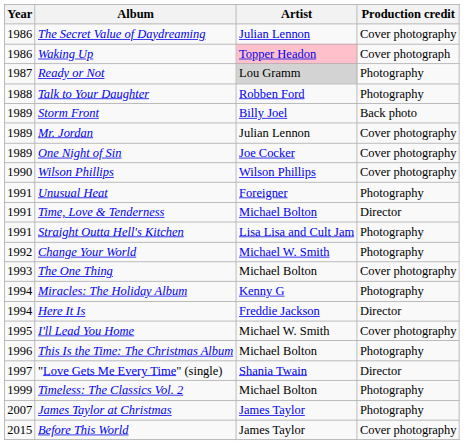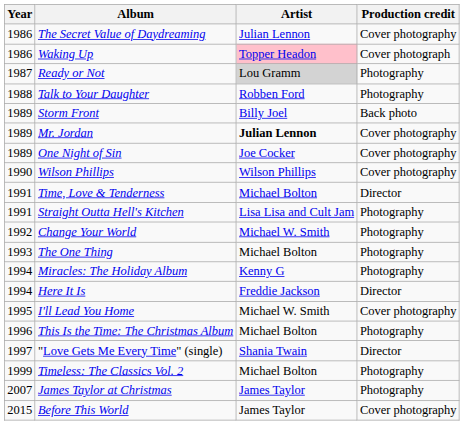 <table class="wikitable">
 <tr>
 <th>Year</th>
 <th>Album</th>
 <th>Artist</th>
 <th>Production credit</th>
 </tr>
 <tr>
 <td>1986</td>
 <td><em><a href='#'>The Secret Value of Daydreaming</a></em></td>
 <td><a href='#'>Julian Lennon</a></td>
 <td>Cover photography</td>
 </tr>
 <tr>
 <td>1986</td>
 <td><a href='#'><em>Waking Up</em></a></td>
 <td style="background: pink;"><a href='#'>Topper Headon</a></td>
 <td>Cover photograph</td>
 </tr>
 <tr>
 <td>1987</td>
 <td><a href='#'><em>Ready or Not</em></a></td>
 <td style="background: lightgrey;">Lou Gramm</td>
 <td>Photography</td>
 </tr>
 <tr>
 <td>1988</td>
 <td><em><a href='#'>Talk to Your Daughter</a></em></td>
 <td><a href='#'>Robben Ford</a></td>
 <td>Photography</td>
 </tr>
 <tr>
 <td>1989</td>
 <td><a href='#'><em>Storm Front</em></a></td>
 <td><a href='#'>Billy Joel</a></td>
 <td>Back photo</td>
 </tr>
 <tr>
 <td>1989</td>
 <td><em><a href='#'>Mr. Jordan</a></em></td>
-<td>Julian Lennon</td>
+<td><strong>Julian Lennon</strong></td>
 <td>Cover photography</td>
 </tr>
 <tr>
 <td>1989</td>
 <td><em><a href='#'>One Night of Sin</a></em></td>
 <td><a href='#'>Joe Cocker</a></td>
 <td>Cover photography</td>
 </tr>
 <tr>
 <td>1990</td>
 <td><a href='#'><em>Wilson Phillips</em></a></td>
 <td><a href='#'>Wilson Phillips</a></td>
 <td>Cover photography</td>
-</tr>
-<tr>
-<td>1991</td>
-<td><em><a href='#'>Unusual Heat</a></em></td>
-<td><a href='#'>Foreigner</a></td>
-<td>Photography</td>
 </tr>
 <tr>
 <td>1991</td>
 <td><em><a href='#'>Time, Love & Tenderness</a></em></td>
 <td><a href='#'>Michael Bolton</a></td>
 <td>Director</td>
 </tr>
 <tr>
 <td>1991</td>
 <td><em><a href='#'>Straight Outta Hell's Kitchen</a></em></td>
 <td><a href='#'>Lisa Lisa and Cult Jam</a></td>
 <td>Photography</td>
 </tr>
 <tr>
 <td>1992</td>
 <td><a href='#'><em>Change Your World</em></a></td>
 <td><a href='#'>Michael W. Smith</a></td>
 <td>Photography</td>
 </tr>
 <tr>
 <td>1993</td>
 <td><a href='#'><em>The One Thing</em></a></td>
 <td>Michael Bolton</td>
-<td>Cover photography</td>
+<td>Photography</td>
 </tr>
 <tr>
 <td>1994</td>
 <td><em><a href='#'>Miracles: The Holiday Album</a></em></td>
 <td><a href='#'>Kenny G</a></td>
 <td>Photography</td>
 </tr>
 <tr>
 <td>1994</td>
 <td><a href='#'><em>Here It Is</em></a></td>
 <td><a href='#'>Freddie Jackson</a></td>
 <td>Director</td>
 </tr>
 <tr>
 <td>1995</td>
 <td><em><a href='#'>I'll Lead You Home</a></em></td>
 <td>Michael W. Smith</td>
 <td>Cover photography</td>
 </tr>
 <tr>
 <td>1996</td>
 <td><em><a href='#'>This Is the Time: The Christmas Album</a></em></td>
 <td>Michael Bolton</td>
 <td>Photography</td>
 </tr>
 <tr>
 <td>1997</td>
 <td>"<a href='#'>Love Gets Me Every Time</a>" (single)</td>
 <td><a href='#'>Shania Twain</a></td>
 <td>Director</td>
 </tr>
 <tr>
 <td>1999</td>
 <td><em><a href='#'>Timeless: The Classics Vol. 2</a></em></td>
 <td>Michael Bolton</td>
 <td>Photography</td>
 </tr>
 <tr>
 <td>2007</td>
 <td><em><a href='#'>James Taylor at Christmas</a></em></td>
 <td><a href='#'>James Taylor</a></td>
 <td>Photography</td>
 </tr>
 <tr>
 <td>2015</td>
 <td><em><a href='#'>Before This World</a></em></td>
 <td>James Taylor</td>
 <td>Cover photography</td>
 </tr>
 </table>
